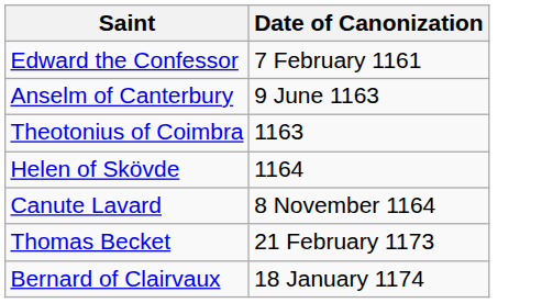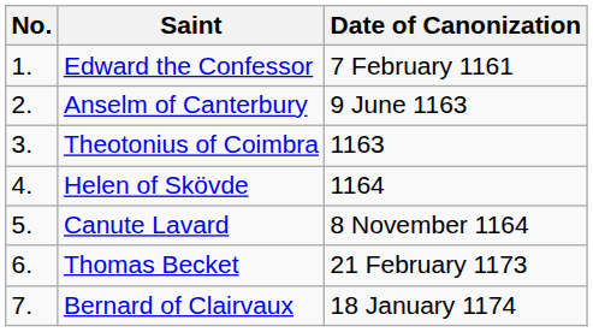 <table class="wikitable">
 <tr>
+<th>No.</th>
 <th>Saint</th>
 <th>Date of Canonization</th>
 </tr>
 <tr>
+<td>1.</td>
 <td><a href='#'>Edward the Confessor</a></td>
 <td>7 February 1161</td>
 </tr>
 <tr>
+<td>2.</td>
 <td><a href='#'>Anselm of Canterbury</a></td>
 <td>9 June 1163</td>
 </tr>
 <tr>
+<td>3.</td>
 <td><a href='#'>Theotonius of Coimbra</a></td>
 <td>1163</td>
 </tr>
 <tr>
+<td>4.</td>
 <td><a href='#'>Helen of Skövde</a></td>
 <td>1164</td>
 </tr>
 <tr>
+<td>5.</td>
 <td><a href='#'>Canute Lavard</a></td>
 <td>8 November 1164</td>
 </tr>
 <tr>
+<td>6.</td>
 <td><a href='#'>Thomas Becket</a></td>
 <td>21 February 1173</td>
 </tr>
 <tr>
+<td>7.</td>
 <td><a href='#'>Bernard of Clairvaux</a></td>
 <td>18 January 1174</td>
 </tr>
 </table>
